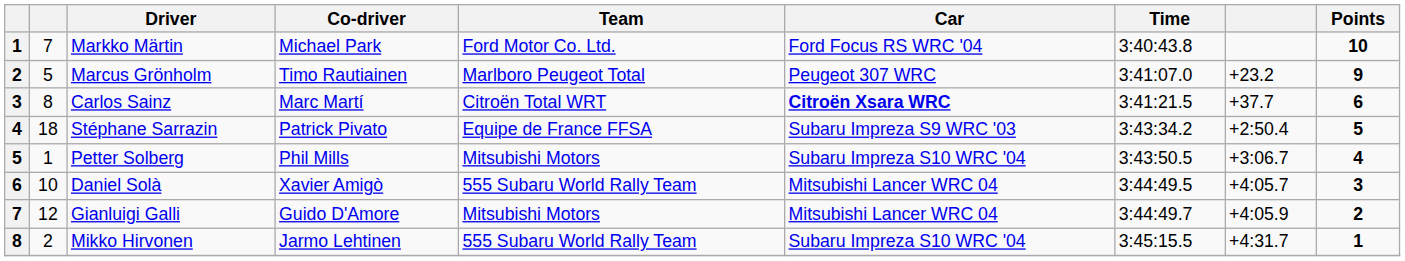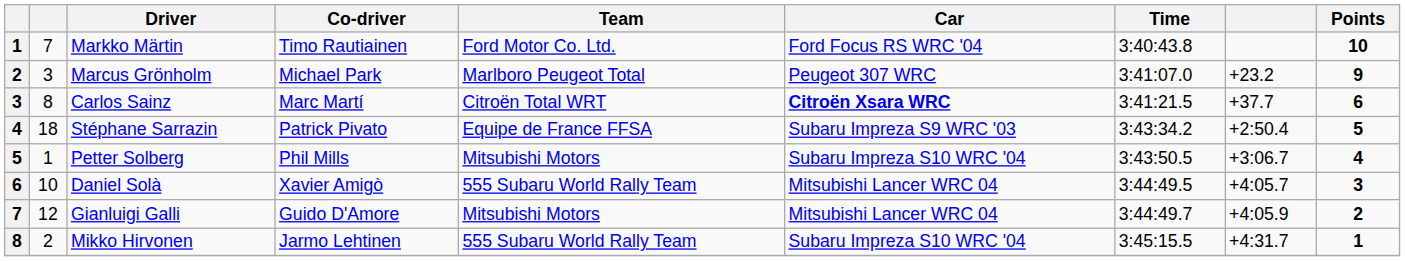 <table class="wikitable" width=85% style="font-size: 85%;">
 <tr>
 <th></th>
 <th></th>
 <th>Driver</th>
 <th>Co-driver</th>
 <th>Team</th>
 <th>Car</th>
 <th>Time</th>
 <th></th>
 <th>Points</th>
 </tr>
 <tr>
 <th>1</th>
 <td align="center">7</td>
 <td> <a href='#'>Markko Märtin</a></td>
-<td> <a href='#'>Michael Park</a></td>
+<td> <a href='#'>Timo Rautiainen</a></td>
 <td> <a href='#'>Ford Motor Co. Ltd.</a></td>
 <td><a href='#'>Ford Focus RS WRC '04</a></td>
 <td>3:40:43.8</td>
 <td></td>
 <td align="center"><strong>10</strong></td>
 </tr>
 <tr>
 <th>2</th>
-<td align="center">5</td>
+<td align="center">3</td>
 <td> <a href='#'>Marcus Grönholm</a></td>
-<td> <a href='#'>Timo Rautiainen</a></td>
+<td> <a href='#'>Michael Park</a></td>
 <td> <a href='#'>Marlboro Peugeot Total</a></td>
 <td><a href='#'>Peugeot 307 WRC</a></td>
 <td>3:41:07.0</td>
 <td>+23.2</td>
 <td align="center"><strong>9</strong></td>
 </tr>
 <tr>
 <th>3</th>
 <td align="center">8</td>
 <td> <a href='#'>Carlos Sainz</a></td>
 <td> <a href='#'>Marc Martí</a></td>
 <td> <a href='#'>Citroën Total WRT</a></td>
 <td><strong><a href='#'>Citroën Xsara WRC</a></strong></td>
 <td>3:41:21.5</td>
 <td>+37.7</td>
 <td align="center"><strong>6</strong></td>
 </tr>
 <tr>
 <th>4</th>
 <td align="center">18</td>
 <td> <a href='#'>Stéphane Sarrazin</a></td>
 <td> <a href='#'>Patrick Pivato</a></td>
 <td> <a href='#'>Equipe de France FFSA</a></td>
 <td><a href='#'>Subaru Impreza S9 WRC '03</a></td>
 <td>3:43:34.2</td>
 <td>+2:50.4</td>
 <td align="center"><strong>5</strong></td>
 </tr>
 <tr>
 <th>5</th>
 <td align="center">1</td>
 <td> <a href='#'>Petter Solberg</a></td>
 <td> <a href='#'>Phil Mills</a></td>
 <td> <a href='#'>Mitsubishi Motors</a></td>
 <td><a href='#'>Subaru Impreza S10 WRC '04</a></td>
 <td>3:43:50.5</td>
 <td>+3:06.7</td>
 <td align="center"><strong>4</strong></td>
 </tr>
 <tr>
 <th>6</th>
 <td align="center">10</td>
 <td> <a href='#'>Daniel Solà</a></td>
 <td> <a href='#'>Xavier Amigò</a></td>
 <td> <a href='#'>555 Subaru World Rally Team</a></td>
 <td><a href='#'>Mitsubishi Lancer WRC 04</a></td>
 <td>3:44:49.5</td>
 <td>+4:05.7</td>
 <td align="center"><strong>3</strong></td>
 </tr>
 <tr>
 <th>7</th>
 <td align="center">12</td>
 <td> <a href='#'>Gianluigi Galli</a></td>
 <td> <a href='#'>Guido D'Amore</a></td>
 <td> <a href='#'>Mitsubishi Motors</a></td>
 <td><a href='#'>Mitsubishi Lancer WRC 04</a></td>
 <td>3:44:49.7</td>
 <td>+4:05.9</td>
 <td align="center"><strong>2</strong></td>
 </tr>
 <tr>
 <th>8</th>
 <td align="center">2</td>
 <td> <a href='#'>Mikko Hirvonen</a></td>
 <td> <a href='#'>Jarmo Lehtinen</a></td>
 <td> <a href='#'>555 Subaru World Rally Team</a></td>
 <td><a href='#'>Subaru Impreza S10 WRC '04</a></td>
 <td>3:45:15.5</td>
 <td>+4:31.7</td>
 <td align="center"><strong>1</strong></td>
 </tr>
 <tr>
 </tr>
 </table>
